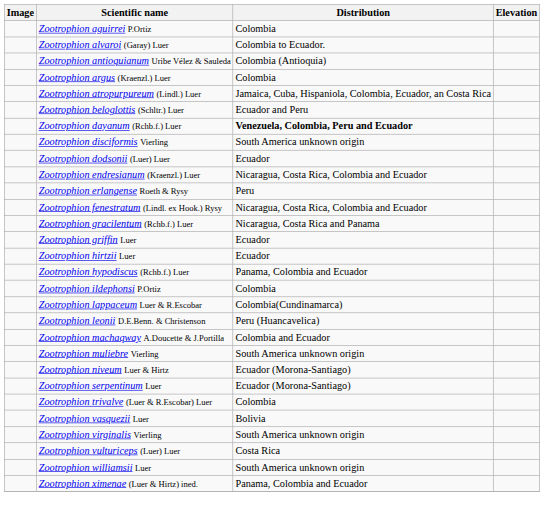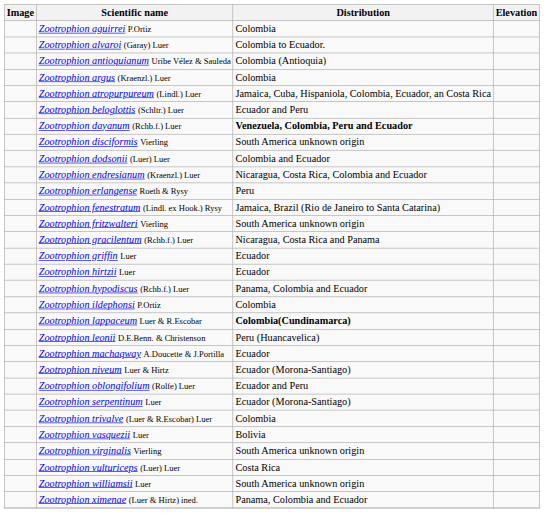 <table class="wikitable">
 <tr>
 <th>Image</th>
 <th>Scientific name</th>
 <th>Distribution</th>
 <th>Elevation</th>
 </tr>
 <tr>
 <td></td>
 <td><em><a href='#'>Zootrophion aguirrei</a></em> <small>P.Ortiz</small></td>
 <td>Colombia</td>
 <td></td>
 </tr>
 <tr>
 <td></td>
 <td><em><a href='#'>Zootrophion alvaroi</a></em> <small>(Garay) Luer</small></td>
 <td>Colombia to Ecuador.</td>
 <td></td>
 </tr>
 <tr>
 <td></td>
 <td><em><a href='#'>Zootrophion antioquianum</a></em>  <small>Uribe Vélez & Sauleda</small></td>
 <td>Colombia (Antioquia)</td>
 <td></td>
 </tr>
 <tr>
 <td></td>
 <td><em><a href='#'>Zootrophion argus</a></em> <small>(Kraenzl.) Luer</small></td>
 <td>Colombia</td>
 <td></td>
 </tr>
 <tr>
 <td></td>
 <td><em><a href='#'>Zootrophion atropurpureum</a></em> <small>(Lindl.) Luer</small></td>
 <td>Jamaica, Cuba, Hispaniola, Colombia, Ecuador, an Costa Rica</td>
 <td></td>
 </tr>
 <tr>
 <td></td>
 <td><em><a href='#'>Zootrophion beloglottis</a></em> <small>(Schltr.) Luer</small></td>
 <td>Ecuador and Peru</td>
 <td></td>
 </tr>
 <tr>
 <td></td>
 <td><em><a href='#'>Zootrophion dayanum</a></em> <small>(Rchb.f.) Luer</small></td>
 <td><strong>Venezuela, Colombia, Peru and Ecuador</strong></td>
 <td></td>
 </tr>
 <tr>
 <td></td>
 <td><em><a href='#'>Zootrophion disciformis</a></em> <small>Vierling</small></td>
 <td>South America unknown origin</td>
 <td></td>
 </tr>
 <tr>
 <td></td>
 <td><em><a href='#'>Zootrophion dodsonii</a></em> <small>(Luer) Luer</small></td>
-<td>Ecuador</td>
+<td>Colombia and Ecuador</td>
 <td></td>
 </tr>
 <tr>
 <td></td>
 <td><em><a href='#'>Zootrophion endresianum</a></em> <small>(Kraenzl.) Luer</small></td>
 <td>Nicaragua, Costa Rica, Colombia and Ecuador</td>
 <td></td>
 </tr>
 <tr>
 <td></td>
 <td><em><a href='#'>Zootrophion erlangense</a></em> <small>Roeth & Rysy</small></td>
 <td>Peru</td>
 <td></td>
 </tr>
 <tr>
 <td></td>
 <td><em><a href='#'>Zootrophion fenestratum</a></em> <small>(Lindl. ex Hook.) Rysy</small></td>
-<td>Nicaragua, Costa Rica, Colombia and Ecuador</td>
+<td>Jamaica, Brazil (Rio de Janeiro to Santa Catarina)</td>
+<td></td>
+</tr>
+<tr>
+<td></td>
+<td><em><a href='#'>Zootrophion fritzwalteri</a></em> <small>Vierling</small></td>
+<td>South America unknown origin</td>
 <td></td>
 </tr>
 <tr>
 <td></td>
 <td><em><a href='#'>Zootrophion gracilentum</a></em> <small>(Rchb.f.) Luer</small></td>
 <td>Nicaragua, Costa Rica and Panama</td>
 <td></td>
 </tr>
 <tr>
 <td></td>
 <td><em><a href='#'>Zootrophion griffin</a></em> <small>Luer</small></td>
 <td>Ecuador</td>
 <td></td>
 </tr>
 <tr>
 <td></td>
 <td><em><a href='#'>Zootrophion hirtzii</a></em> <small>Luer</small></td>
 <td>Ecuador</td>
 <td></td>
 </tr>
 <tr>
 <td></td>
 <td><em><a href='#'>Zootrophion hypodiscus</a></em> <small>(Rchb.f.) Luer</small></td>
 <td>Panama, Colombia and Ecuador</td>
 <td></td>
 </tr>
 <tr>
 <td></td>
 <td><em><a href='#'>Zootrophion ildephonsi</a></em> <small>P.Ortiz</small></td>
 <td>Colombia</td>
 <td></td>
 </tr>
 <tr>
 <td></td>
 <td><em><a href='#'>Zootrophion lappaceum</a></em> <small>Luer & R.Escobar</small></td>
-<td>Colombia(Cundinamarca)</td>
+<td><strong>Colombia(Cundinamarca)</strong></td>
 <td></td>
 </tr>
 <tr>
 <td></td>
 <td><em><a href='#'>Zootrophion leonii</a></em> <small>D.E.Benn. & Christenson</small></td>
 <td>Peru (Huancavelica)</td>
 <td></td>
 </tr>
 <tr>
 <td></td>
 <td><em><a href='#'>Zootrophion machaqway</a></em> <small>A.Doucette & J.Portilla</small></td>
-<td>Colombia and Ecuador</td>
-<td></td>
-</tr>
-<tr>
-<td></td>
-<td><em><a href='#'>Zootrophion muliebre</a></em> <small>Vierling</small></td>
-<td>South America unknown origin</td>
+<td>Ecuador</td>
 <td></td>
 </tr>
 <tr>
 <td></td>
 <td><em><a href='#'>Zootrophion niveum</a></em> <small>Luer & Hirtz</small></td>
 <td>Ecuador (Morona-Santiago)</td>
+<td></td>
+</tr>
+<tr>
+<td></td>
+<td><em><a href='#'>Zootrophion oblongifolium</a></em> <small>(Rolfe) Luer</small></td>
+<td>Ecuador and Peru</td>
 <td></td>
 </tr>
 <tr>
 <td></td>
 <td><em><a href='#'>Zootrophion serpentinum</a></em> <small>Luer</small></td>
 <td>Ecuador (Morona-Santiago)</td>
 <td></td>
 </tr>
 <tr>
 <td></td>
 <td><em><a href='#'>Zootrophion trivalve</a></em> <small>(Luer & R.Escobar) Luer</small></td>
 <td>Colombia</td>
 <td></td>
 </tr>
 <tr>
 <td></td>
 <td><em><a href='#'>Zootrophion vasquezii</a></em> <small>Luer</small></td>
 <td>Bolivia</td>
 <td></td>
 </tr>
 <tr>
 <td></td>
 <td><em><a href='#'>Zootrophion virginalis</a></em> <small>Vierling</small></td>
 <td>South America unknown origin</td>
 <td></td>
 </tr>
 <tr>
 <td></td>
 <td><em><a href='#'>Zootrophion vulturiceps</a></em> <small>(Luer) Luer</small></td>
 <td>Costa Rica</td>
 <td></td>
 </tr>
 <tr>
 <td></td>
 <td><em><a href='#'>Zootrophion williamsii</a></em> <small>Luer</small></td>
 <td>South America unknown origin</td>
 <td></td>
 </tr>
 <tr>
 <td></td>
 <td><em><a href='#'>Zootrophion ximenae</a></em> <small>(Luer & Hirtz) ined.</small></td>
 <td>Panama, Colombia and Ecuador</td>
 <td></td>
 </tr>
 <tr>
 </tr>
 </table>
